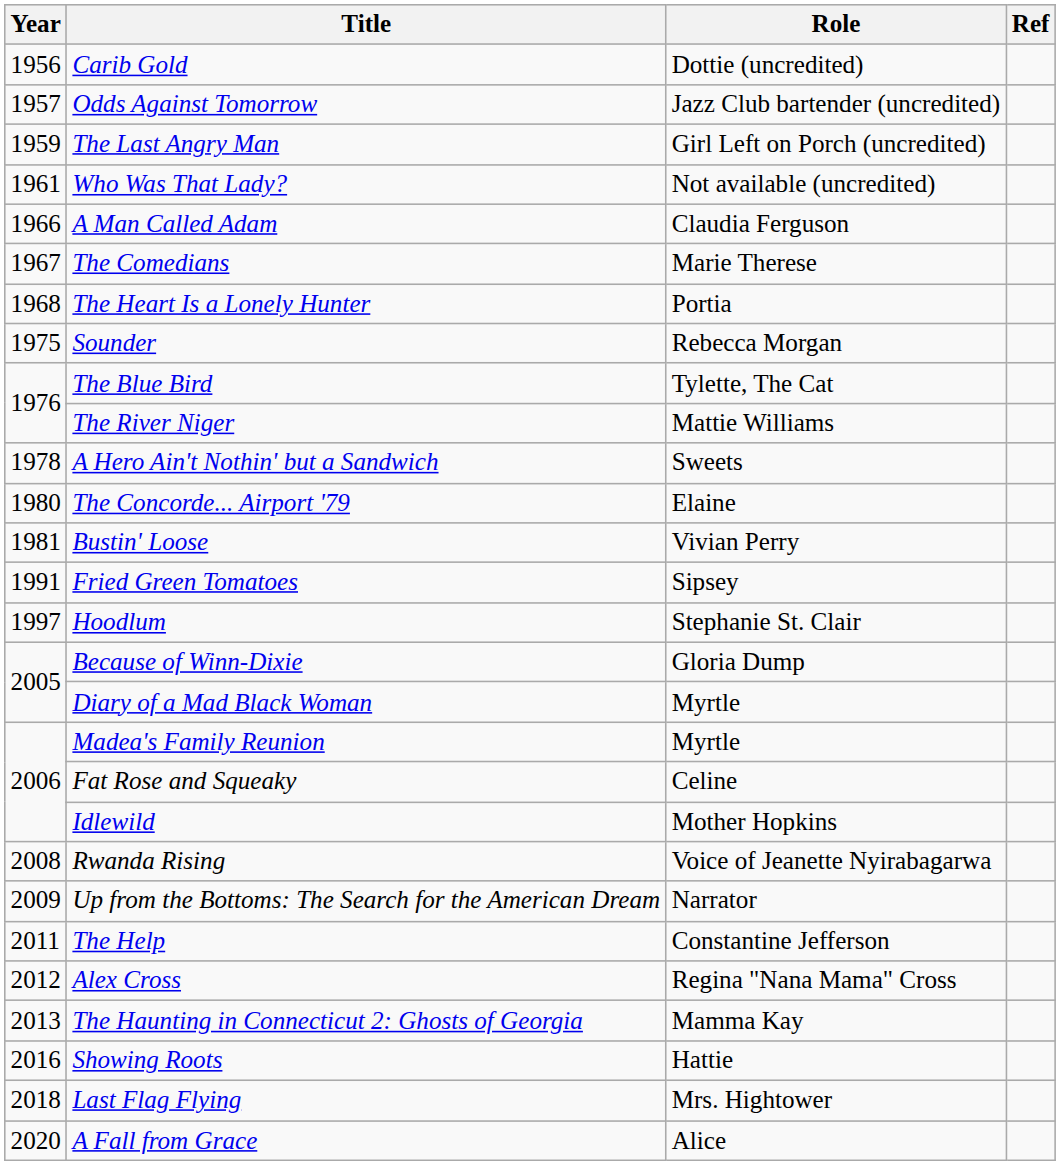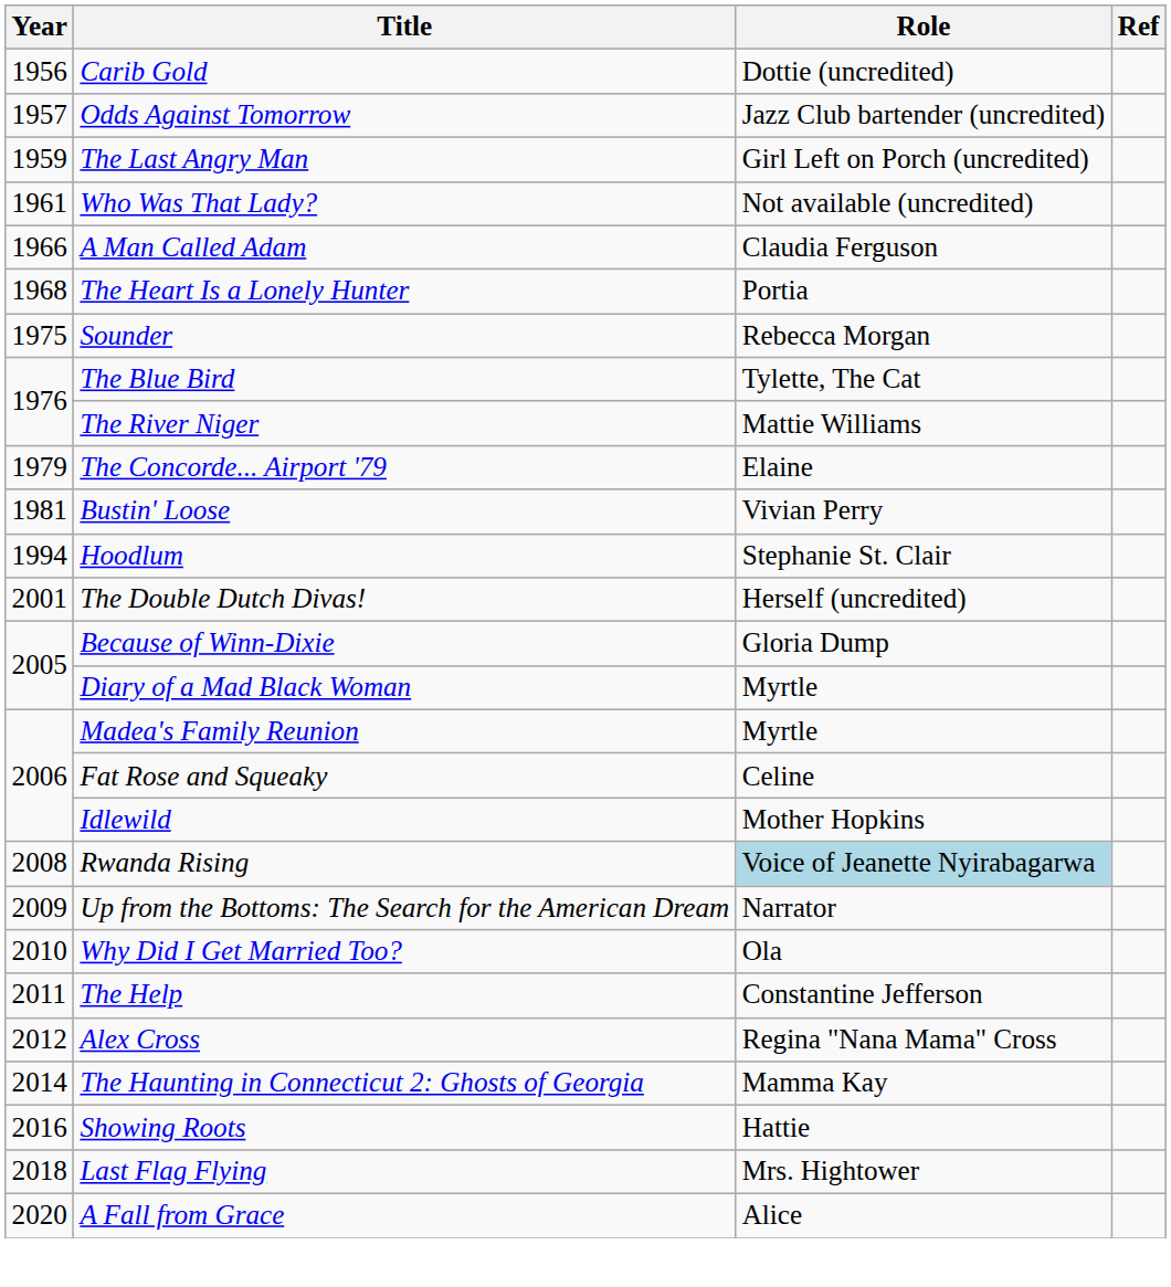 <table class="wikitable">
 <tr>
 <th>Year</th>
 <th>Title</th>
 <th>Role</th>
 <th class="unsortable">Ref</th>
 </tr>
 <tr>
 <td>1956</td>
 <td><em><a href='#'>Carib Gold</a></em></td>
 <td>Dottie (uncredited)</td>
 <td></td>
 </tr>
 <tr>
 <td>1957</td>
 <td><em><a href='#'>Odds Against Tomorrow</a></em></td>
 <td>Jazz Club bartender (uncredited)</td>
 <td></td>
 </tr>
 <tr>
 <td>1959</td>
 <td><em><a href='#'>The Last Angry Man</a></em></td>
 <td>Girl Left on Porch (uncredited)</td>
 <td></td>
 </tr>
 <tr>
 <td>1961</td>
 <td><em><a href='#'>Who Was That Lady?</a></em></td>
 <td>Not available (uncredited)</td>
 <td></td>
 </tr>
 <tr>
 <td>1966</td>
 <td><em><a href='#'>A Man Called Adam</a></em></td>
 <td>Claudia Ferguson</td>
 <td></td>
 </tr>
 <tr>
-<td>1967</td>
-<td><em><a href='#'>The Comedians</a></em></td>
-<td>Marie Therese</td>
-<td></td>
-</tr>
-<tr>
 <td>1968</td>
 <td><em><a href='#'>The Heart Is a Lonely Hunter</a></em></td>
 <td>Portia</td>
 <td></td>
 </tr>
 <tr>
 <td>1975</td>
 <td><em><a href='#'>Sounder</a></em></td>
 <td>Rebecca Morgan</td>
 <td></td>
 </tr>
 <tr>
 <td rowspan=2>1976</td>
 <td><em><a href='#'>The Blue Bird</a></em></td>
 <td>Tylette, The Cat</td>
 <td></td>
 </tr>
 <tr>
 <td><em><a href='#'>The River Niger</a></em></td>
 <td>Mattie Williams</td>
 <td></td>
 </tr>
 <tr>
-<td>1978</td>
-<td><em><a href='#'>A Hero Ain't Nothin' but a Sandwich</a></em></td>
-<td>Sweets</td>
-<td></td>
-</tr>
-<tr>
-<td>1980</td>
+<td>1979</td>
 <td><em><a href='#'>The Concorde... Airport '79</a></em></td>
 <td>Elaine</td>
 <td></td>
 </tr>
 <tr>
 <td>1981</td>
 <td><em><a href='#'>Bustin' Loose</a></em></td>
 <td>Vivian Perry</td>
 <td></td>
 </tr>
 <tr>
-<td>1991</td>
-<td><em><a href='#'>Fried Green Tomatoes</a></em></td>
-<td>Sipsey</td>
+<td>1994</td>
+<td><em><a href='#'>Hoodlum</a></em></td>
+<td>Stephanie St. Clair</td>
 <td></td>
 </tr>
 <tr>
-<td>1997</td>
-<td><em><a href='#'>Hoodlum</a></em></td>
-<td>Stephanie St. Clair</td>
+<td>2001</td>
+<td><em>The Double Dutch Divas!</em></td>
+<td>Herself (uncredited)</td>
 <td></td>
 </tr>
 <tr>
 <td rowspan=2>2005</td>
 <td><em><a href='#'>Because of Winn-Dixie</a></em></td>
 <td>Gloria Dump</td>
 <td></td>
 </tr>
 <tr>
 <td><em><a href='#'>Diary of a Mad Black Woman</a></em></td>
 <td>Myrtle</td>
 <td></td>
 </tr>
 <tr>
 <td rowspan=3>2006</td>
 <td><em><a href='#'>Madea's Family Reunion</a></em></td>
 <td>Myrtle</td>
 <td></td>
 </tr>
 <tr>
 <td><em>Fat Rose and Squeaky</em></td>
 <td>Celine</td>
 <td></td>
 </tr>
 <tr>
 <td><em><a href='#'>Idlewild</a></em></td>
 <td>Mother Hopkins</td>
 <td></td>
 </tr>
 <tr>
 <td>2008</td>
 <td><em>Rwanda Rising</em></td>
-<td>Voice of Jeanette Nyirabagarwa</td>
+<td style="background: lightblue;">Voice of Jeanette Nyirabagarwa</td>
 <td></td>
 </tr>
 <tr>
 <td>2009</td>
 <td><em>Up from the Bottoms: The Search for the American Dream</em></td>
 <td>Narrator</td>
+<td></td>
+</tr>
+<tr>
+<td>2010</td>
+<td><em><a href='#'>Why Did I Get Married Too?</a></em></td>
+<td>Ola</td>
 <td></td>
 </tr>
 <tr>
 <td>2011</td>
 <td><em><a href='#'>The Help</a></em></td>
 <td>Constantine Jefferson</td>
 <td></td>
 </tr>
 <tr>
 <td>2012</td>
 <td><em><a href='#'>Alex Cross</a></em></td>
 <td>Regina "Nana Mama" Cross</td>
 <td></td>
 </tr>
 <tr>
-<td>2013</td>
+<td>2014</td>
 <td><em><a href='#'>The Haunting in Connecticut 2: Ghosts of Georgia</a></em></td>
 <td>Mamma Kay</td>
 <td></td>
 </tr>
 <tr>
 <td>2016</td>
 <td><em><a href='#'>Showing Roots</a></em></td>
 <td>Hattie</td>
 <td></td>
 </tr>
 <tr>
 <td>2018</td>
 <td><em><a href='#'>Last Flag Flying</a></em></td>
 <td>Mrs. Hightower</td>
 <td></td>
 </tr>
 <tr>
 <td>2020</td>
 <td><em><a href='#'>A Fall from Grace</a></em></td>
 <td>Alice</td>
 <td></td>
 </tr>
 </table>
